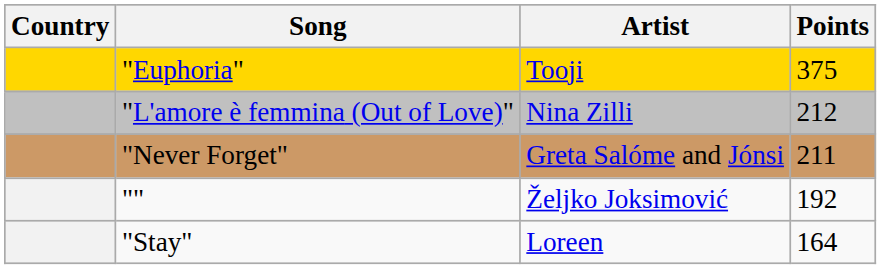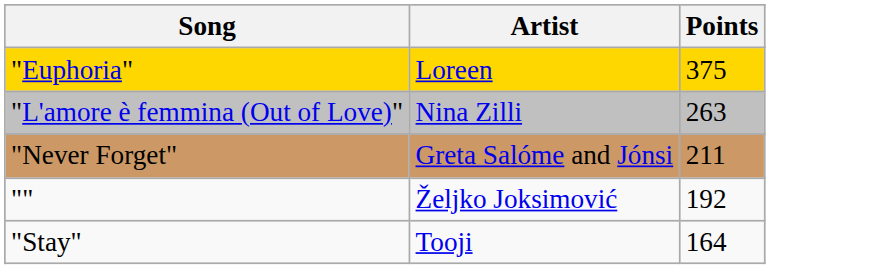 <table class="wikitable plainrowheaders">
 <tr>
-<th scope="col">Country</th>
 <th scope="col">Song</th>
 <th scope="col">Artist</th>
 <th scope="col">Points</th>
 </tr>
 <tr style="background:gold;">
-<th scope="row" style="background:gold;"></th>
 <td>"<a href='#'>Euphoria</a>"</td>
-<td><a href='#'>Tooji</a></td>
+<td><a href='#'>Loreen</a></td>
 <td>375</td>
 </tr>
 <tr style="background:silver;">
-<th scope="row" style="background:silver;"></th>
 <td>"<a href='#'><span>L'amore è femmina</span> (Out of Love)</a>"</td>
 <td><a href='#'>Nina Zilli</a></td>
-<td>212</td>
+<td>263</td>
 </tr>
 <tr style="background:#CC9966;">
-<th scope="row" style="background:#CC9966;"></th>
 <td>"Never Forget"</td>
 <td><a href='#'>Greta Salóme</a> and <a href='#'>Jónsi</a></td>
 <td>211</td>
 </tr>
 <tr>
-<th scope="row"></th>
 <td>""</td>
 <td><a href='#'>Željko Joksimović</a></td>
 <td>192</td>
 </tr>
 <tr>
-<th scope="row"></th>
 <td>"Stay"</td>
-<td><a href='#'>Loreen</a></td>
+<td><a href='#'>Tooji</a></td>
 <td>164</td>
 </tr>
 </table>
